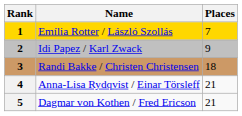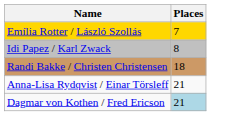 <table class="wikitable">
 <tr>
-<th>Rank</th>
 <th>Name</th>
 <th>Places</th>
 </tr>
 <tr bgcolor=gold>
-<td align=center><strong>1</strong></td>
 <td> <a href='#'>Emília Rotter</a> / <a href='#'>László Szollás</a></td>
 <td>7</td>
 </tr>
 <tr bgcolor=silver>
-<td align=center><strong>2</strong></td>
 <td> <a href='#'>Idi Papez</a> / <a href='#'>Karl Zwack</a></td>
-<td>9</td>
+<td>8</td>
 </tr>
 <tr bgcolor=cc9966>
-<td align=center><strong>3</strong></td>
 <td> <a href='#'>Randi Bakke</a> / <a href='#'>Christen Christensen</a></td>
 <td>18</td>
 </tr>
 <tr>
-<th>4</th>
 <td> <a href='#'>Anna-Lisa Rydqvist</a> / <a href='#'>Einar Törsleff</a></td>
 <td>21</td>
 </tr>
 <tr>
-<th>5</th>
 <td> <a href='#'>Dagmar von Kothen</a> / <a href='#'>Fred Ericson</a></td>
-<td>21</td>
+<td style="background: lightblue;">21</td>
 </tr>
 </table>
